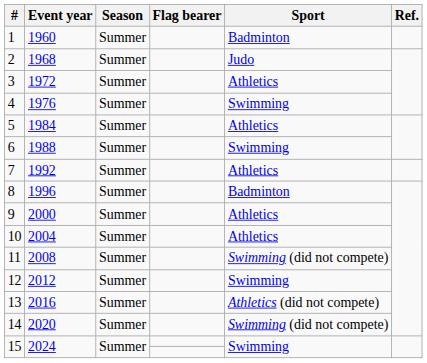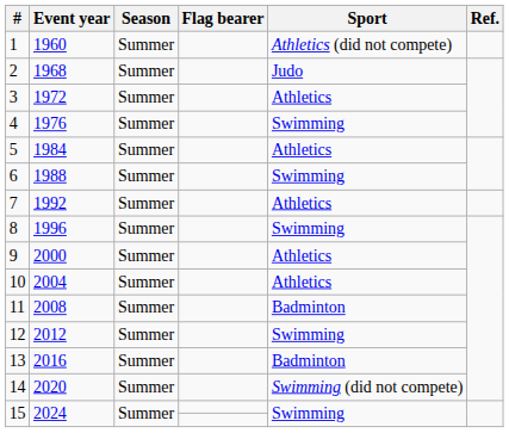 <table class="wikitable sortable">
 <tr>
 <th>#</th>
 <th>Event year</th>
 <th>Season</th>
 <th>Flag bearer</th>
 <th>Sport</th>
 <th>Ref.</th>
 </tr>
 <tr>
 <td>1</td>
 <td><a href='#'>1960</a></td>
 <td>Summer</td>
 <td></td>
-<td><a href='#'>Badminton</a></td>
+<td><em><a href='#'>Athletics</a></em> (did not compete)</td>
 <td></td>
 </tr>
 <tr>
 <td>2</td>
 <td><a href='#'>1968</a></td>
 <td>Summer</td>
 <td></td>
 <td><a href='#'>Judo</a></td>
 <td rowspan=3></td>
 </tr>
 <tr>
 <td>3</td>
 <td><a href='#'>1972</a></td>
 <td>Summer</td>
 <td></td>
 <td><a href='#'>Athletics</a></td>
 </tr>
 <tr>
 <td>4</td>
 <td><a href='#'>1976</a></td>
 <td>Summer</td>
 <td></td>
 <td><a href='#'>Swimming</a></td>
 </tr>
 <tr>
 <td>5</td>
 <td><a href='#'>1984</a></td>
 <td>Summer</td>
 <td></td>
 <td><a href='#'>Athletics</a></td>
 <td rowspan=2></td>
 </tr>
 <tr>
 <td>6</td>
 <td><a href='#'>1988</a></td>
 <td>Summer</td>
 <td></td>
 <td><a href='#'>Swimming</a></td>
 </tr>
 <tr>
 <td>7</td>
 <td><a href='#'>1992</a></td>
 <td>Summer</td>
 <td></td>
 <td><a href='#'>Athletics</a></td>
 <td></td>
 </tr>
 <tr>
 <td>8</td>
 <td><a href='#'>1996</a></td>
 <td>Summer</td>
 <td></td>
-<td><a href='#'>Badminton</a></td>
+<td><a href='#'>Swimming</a></td>
 <td rowspan=7></td>
 </tr>
 <tr>
 <td>9</td>
 <td><a href='#'>2000</a></td>
 <td>Summer</td>
 <td></td>
 <td><a href='#'>Athletics</a></td>
 </tr>
 <tr>
 <td>10</td>
 <td><a href='#'>2004</a></td>
 <td>Summer</td>
 <td></td>
 <td><a href='#'>Athletics</a></td>
 </tr>
 <tr>
 <td>11</td>
 <td><a href='#'>2008</a></td>
 <td>Summer</td>
 <td></td>
-<td><em><a href='#'>Swimming</a></em> (did not compete)</td>
+<td><a href='#'>Badminton</a></td>
 </tr>
 <tr>
 <td>12</td>
 <td><a href='#'>2012</a></td>
 <td>Summer</td>
 <td></td>
 <td><a href='#'>Swimming</a></td>
 </tr>
 <tr>
 <td>13</td>
 <td><a href='#'>2016</a></td>
 <td>Summer</td>
 <td></td>
-<td><em><a href='#'>Athletics</a></em> (did not compete)</td>
+<td><a href='#'>Badminton</a></td>
 </tr>
 <tr>
 <td>14</td>
 <td><a href='#'>2020</a></td>
 <td>Summer</td>
 <td></td>
 <td><em><a href='#'>Swimming</a></em> (did not compete)</td>
 </tr>
 <tr>
 <td rowspan=2>15</td>
 <td rowspan=2><a href='#'>2024</a></td>
 <td rowspan=2>Summer</td>
 <td></td>
 <td rowspan=2><a href='#'>Swimming</a></td>
 <td rowspan=2></td>
 </tr>
 <tr>
 <td></td>
 </tr>
 </table>
